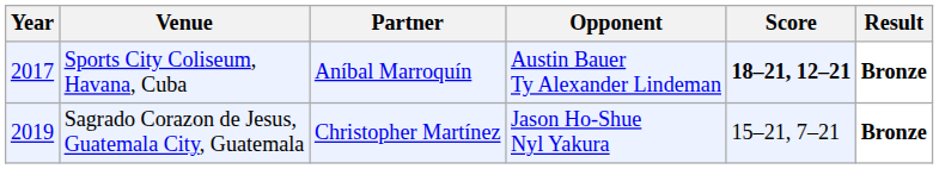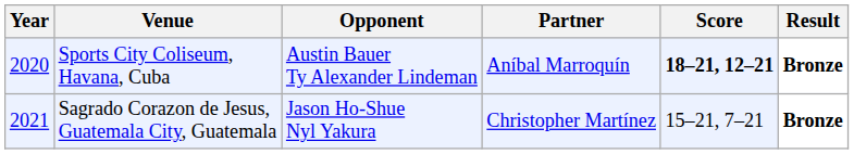 <table class="sortable wikitable" style="font-size: 90%;">
 <tr>
 <th>Year</th>
 <th>Venue</th>
+<th>Opponent</th>
 <th>Partner</th>
-<th>Opponent</th>
 <th>Score</th>
 <th>Result</th>
 </tr>
 <tr style="background:#ECF2FF">
-<td align="center"><a href='#'>2017</a></td>
+<td align="center"><a href='#'>2020</a></td>
 <td align="left"><a href='#'>Sports City Coliseum</a>,<br><a href='#'>Havana</a>, Cuba</td>
+<td align="left"> <a href='#'>Austin Bauer</a><br> <a href='#'>Ty Alexander Lindeman</a></td>
 <td align="left"> <a href='#'>Aníbal Marroquín</a></td>
-<td align="left"> <a href='#'>Austin Bauer</a><br> <a href='#'>Ty Alexander Lindeman</a></td>
 <td align="left"><strong>18–21, 12–21</strong></td>
 <td style="text-align:left; background:white"> <strong>Bronze</strong></td>
 </tr>
 <tr style="background:#ECF2FF">
-<td align="center"><a href='#'>2019</a></td>
+<td align="center"><a href='#'>2021</a></td>
 <td align="left">Sagrado Corazon de Jesus,<br><a href='#'>Guatemala City</a>, Guatemala</td>
+<td align="left"> <a href='#'>Jason Ho-Shue</a><br> <a href='#'>Nyl Yakura</a></td>
 <td align="left"> <a href='#'>Christopher Martínez</a></td>
-<td align="left"> <a href='#'>Jason Ho-Shue</a><br> <a href='#'>Nyl Yakura</a></td>
 <td align="left">15–21, 7–21</td>
 <td style="text-align:left; background:white"> <strong>Bronze</strong></td>
 </tr>
 </table>
